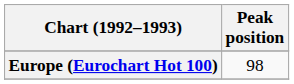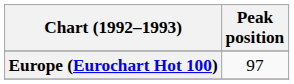 <table class="wikitable sortable plainrowheaders" style="text-align:center">
 <tr>
 <th>Chart (1992–1993)</th>
 <th>Peak<br>position</th>
 </tr>
 <tr>
 </tr>
 <tr>
 </tr>
 <tr>
 </tr>
 <tr>
 <th scope="row">Europe (<a href='#'>Eurochart Hot 100</a>)</th>
-<td>98</td>
+<td>97</td>
 </tr>
 <tr>
 </tr>
 <tr>
 </tr>
 <tr>
 </tr>
 <tr>
 </tr>
 <tr>
 </tr>
 <tr>
 </tr>
 <tr>
 </tr>
 <tr>
 </tr>
 <tr>
 </tr>
 </table>
